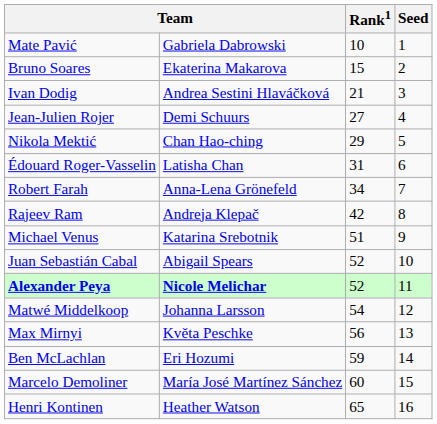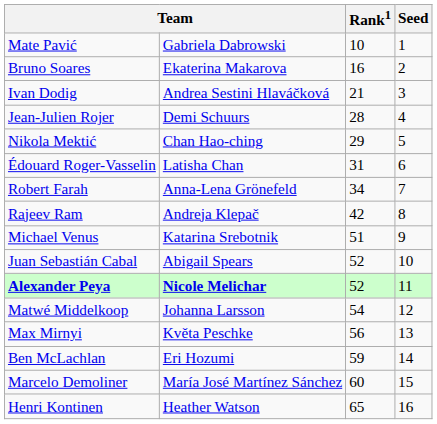 <table class="wikitable">
 <tr>
 <th width="325" colspan=2>Team</th>
 <th>Rank<sup>1</sup></th>
 <th>Seed</th>
 </tr>
 <tr>
 <td> <a href='#'>Mate Pavić</a></td>
 <td> <a href='#'>Gabriela Dabrowski</a></td>
 <td>10</td>
 <td>1</td>
 </tr>
 <tr>
 <td> <a href='#'>Bruno Soares</a></td>
 <td> <a href='#'>Ekaterina Makarova</a></td>
-<td>15</td>
+<td>16</td>
 <td>2</td>
 </tr>
 <tr>
 <td> <a href='#'>Ivan Dodig</a></td>
 <td> <a href='#'>Andrea Sestini Hlaváčková</a></td>
 <td>21</td>
 <td>3</td>
 </tr>
 <tr>
 <td> <a href='#'>Jean-Julien Rojer</a></td>
 <td> <a href='#'>Demi Schuurs</a></td>
-<td>27</td>
+<td>28</td>
 <td>4</td>
 </tr>
 <tr>
 <td> <a href='#'>Nikola Mektić</a></td>
 <td> <a href='#'>Chan Hao-ching</a></td>
 <td>29</td>
 <td>5</td>
 </tr>
 <tr>
 <td> <a href='#'>Édouard Roger-Vasselin</a></td>
 <td> <a href='#'>Latisha Chan</a></td>
 <td>31</td>
 <td>6</td>
 </tr>
 <tr>
 <td> <a href='#'>Robert Farah</a></td>
 <td> <a href='#'>Anna-Lena Grönefeld</a></td>
 <td>34</td>
 <td>7</td>
 </tr>
 <tr>
 <td> <a href='#'>Rajeev Ram</a></td>
 <td> <a href='#'>Andreja Klepač</a></td>
 <td>42</td>
 <td>8</td>
 </tr>
 <tr>
 <td> <a href='#'>Michael Venus</a></td>
 <td> <a href='#'>Katarina Srebotnik</a></td>
 <td>51</td>
 <td>9</td>
 </tr>
 <tr>
 <td> <a href='#'>Juan Sebastián Cabal</a></td>
 <td> <a href='#'>Abigail Spears</a></td>
 <td>52</td>
 <td>10</td>
 </tr>
 <tr style="background:#cfc;">
 <td> <strong><a href='#'>Alexander Peya</a></strong></td>
 <td> <strong><a href='#'>Nicole Melichar</a></strong></td>
 <td>52</td>
 <td>11</td>
 </tr>
 <tr>
 <td> <a href='#'>Matwé Middelkoop</a></td>
 <td> <a href='#'>Johanna Larsson</a></td>
 <td>54</td>
 <td>12</td>
 </tr>
 <tr>
 <td> <a href='#'>Max Mirnyi</a></td>
 <td> <a href='#'>Květa Peschke</a></td>
 <td>56</td>
 <td>13</td>
 </tr>
 <tr>
 <td> <a href='#'>Ben McLachlan</a></td>
 <td> <a href='#'>Eri Hozumi</a></td>
 <td>59</td>
 <td>14</td>
 </tr>
 <tr>
 <td> <a href='#'>Marcelo Demoliner</a></td>
 <td> <a href='#'>María José Martínez Sánchez</a></td>
 <td>60</td>
 <td>15</td>
 </tr>
 <tr>
 <td> <a href='#'>Henri Kontinen</a></td>
 <td> <a href='#'>Heather Watson</a></td>
 <td>65</td>
 <td>16</td>
 </tr>
 </table>
